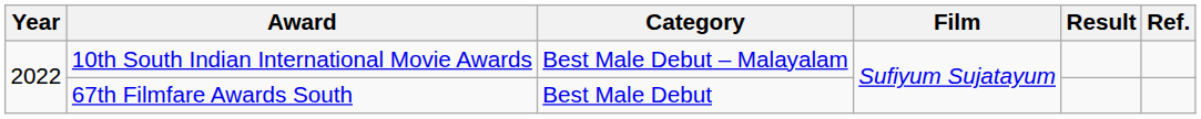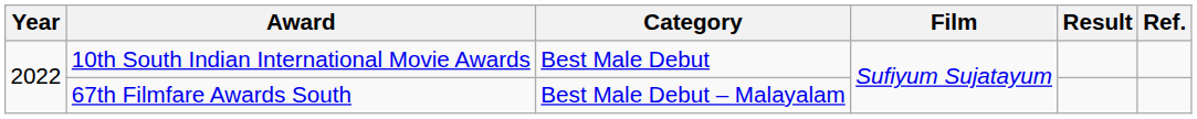 <table class="wikitable">
 <tr>
 <th>Year</th>
 <th>Award</th>
 <th>Category</th>
 <th>Film</th>
 <th>Result</th>
 <th>Ref.</th>
 </tr>
 <tr>
 <td rowspan="2">2022</td>
 <td><a href='#'>10th South Indian International Movie Awards</a></td>
-<td><a href='#'>Best Male Debut – Malayalam</a></td>
+<td><a href='#'>Best Male Debut</a></td>
 <td rowspan="2"><em><a href='#'>Sufiyum Sujatayum</a></em></td>
 <td></td>
 <td></td>
 </tr>
 <tr>
 <td><a href='#'>67th Filmfare Awards South</a></td>
-<td><a href='#'>Best Male Debut</a></td>
+<td><a href='#'>Best Male Debut – Malayalam</a></td>
 <td></td>
 <td></td>
 </tr>
 </table>
